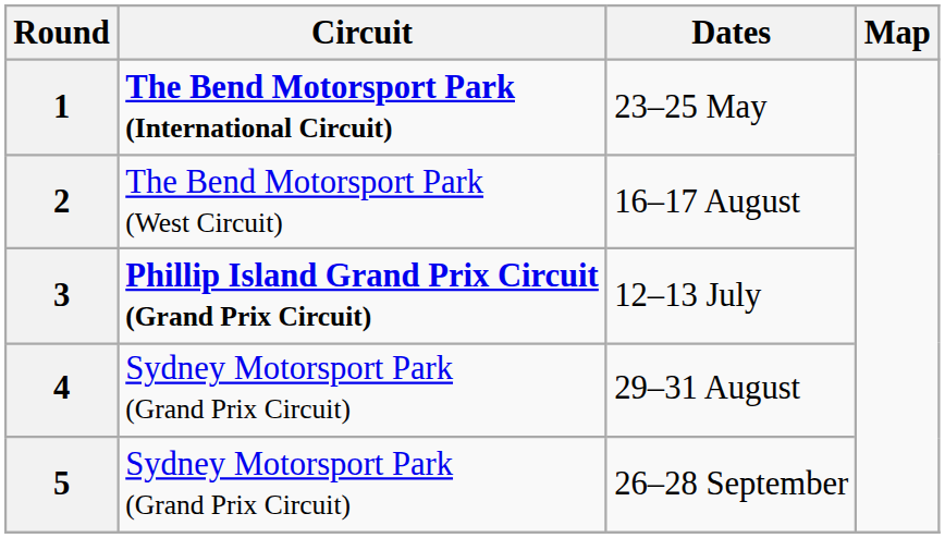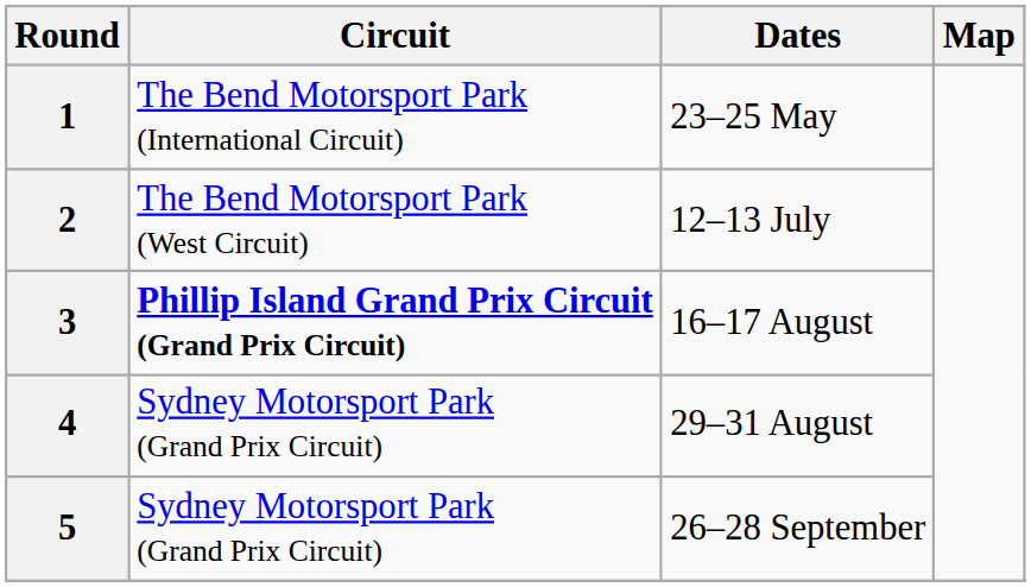 <table class="wikitable" style="font-size: 85%">
 <tr>
 <th>Round</th>
 <th>Circuit</th>
 <th>Dates</th>
 <th>Map</th>
 </tr>
 <tr>
 <th>1</th>
-<td><strong> <a href='#'>The Bend Motorsport Park</a><br><small>(International Circuit)</small></strong></td>
+<td> <a href='#'>The Bend Motorsport Park</a><br><small>(International Circuit)</small></td>
 <td>23–25 May</td>
 <td rowspan=5></td>
 </tr>
 <tr>
 <th>2</th>
 <td> <a href='#'>The Bend Motorsport Park</a><br><small>(West Circuit)</small></td>
-<td>16–17 August</td>
+<td>12–13 July</td>
 </tr>
 <tr>
 <th>3</th>
 <td><strong> <a href='#'>Phillip Island Grand Prix Circuit</a><br><small>(Grand Prix Circuit)</small></strong></td>
-<td>12–13 July</td>
+<td>16–17 August</td>
 </tr>
 <tr>
 <th>4</th>
 <td> <a href='#'>Sydney Motorsport Park</a><br><small>(Grand Prix Circuit)</small></td>
 <td>29–31 August</td>
 </tr>
 <tr>
 <th>5</th>
 <td> <a href='#'>Sydney Motorsport Park</a><br><small>(Grand Prix Circuit)</small></td>
 <td>26–28 September</td>
 </tr>
 <tr>
 </tr>
 </table>
